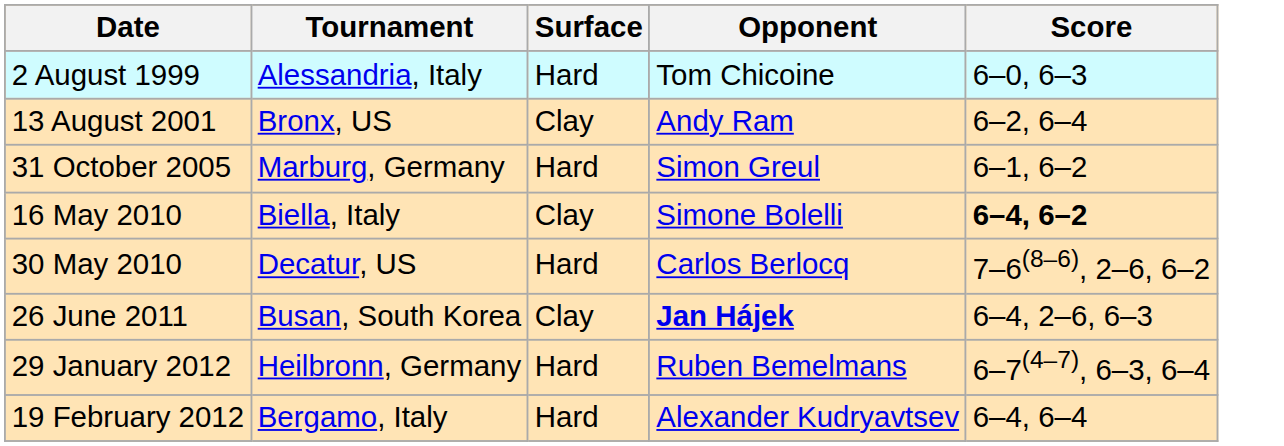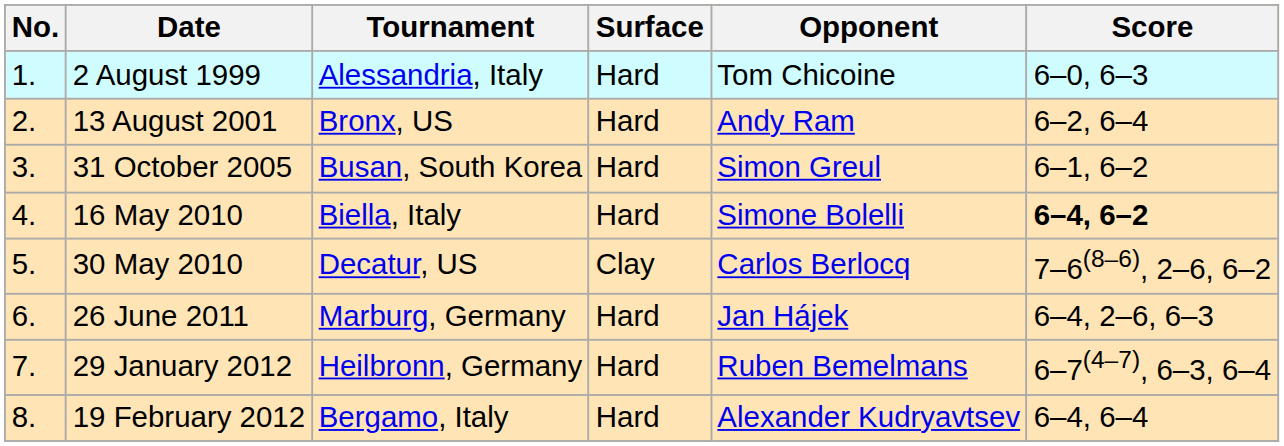 <table class=wikitable style=background:moccasin>
 <tr>
+<th>No.</th>
 <th>Date</th>
 <th>Tournament</th>
 <th>Surface</th>
 <th>Opponent</th>
 <th>Score</th>
 </tr>
 <tr bgcolor=CFFCFF>
+<td>1.</td>
 <td>2 August 1999</td>
 <td><a href='#'>Alessandria</a>, Italy</td>
 <td>Hard</td>
 <td> Tom Chicoine</td>
 <td>6–0, 6–3</td>
 </tr>
 <tr>
+<td>2.</td>
 <td>13 August 2001</td>
 <td><a href='#'>Bronx</a>, US</td>
-<td>Clay</td>
+<td>Hard</td>
 <td> <a href='#'>Andy Ram</a></td>
 <td>6–2, 6–4</td>
 </tr>
 <tr>
+<td>3.</td>
 <td>31 October 2005</td>
-<td><a href='#'>Marburg</a>, Germany</td>
+<td><a href='#'>Busan</a>, South Korea</td>
 <td>Hard</td>
 <td> <a href='#'>Simon Greul</a></td>
 <td>6–1, 6–2</td>
 </tr>
 <tr>
+<td>4.</td>
 <td>16 May 2010</td>
 <td><a href='#'>Biella</a>, Italy</td>
-<td>Clay</td>
+<td>Hard</td>
 <td> <a href='#'>Simone Bolelli</a></td>
 <td><strong>6–4, 6–2</strong></td>
 </tr>
 <tr>
+<td>5.</td>
 <td>30 May 2010</td>
 <td><a href='#'>Decatur</a>, US</td>
-<td>Hard</td>
+<td>Clay</td>
 <td> <a href='#'>Carlos Berlocq</a></td>
 <td>7–6<sup>(8–6)</sup>, 2–6, 6–2</td>
 </tr>
 <tr>
+<td>6.</td>
 <td>26 June 2011</td>
-<td><a href='#'>Busan</a>, South Korea</td>
-<td>Clay</td>
-<td><strong> <a href='#'>Jan Hájek</a></strong></td>
+<td><a href='#'>Marburg</a>, Germany</td>
+<td>Hard</td>
+<td> <a href='#'>Jan Hájek</a></td>
 <td>6–4, 2–6, 6–3</td>
 </tr>
 <tr>
+<td>7.</td>
 <td>29 January 2012</td>
 <td><a href='#'>Heilbronn</a>, Germany</td>
 <td>Hard</td>
 <td> <a href='#'>Ruben Bemelmans</a></td>
 <td>6–7<sup>(4–7)</sup>, 6–3, 6–4</td>
 </tr>
 <tr>
+<td>8.</td>
 <td>19 February 2012</td>
 <td><a href='#'>Bergamo</a>, Italy</td>
 <td>Hard</td>
 <td> <a href='#'>Alexander Kudryavtsev</a></td>
 <td>6–4, 6–4</td>
 </tr>
 </table>
